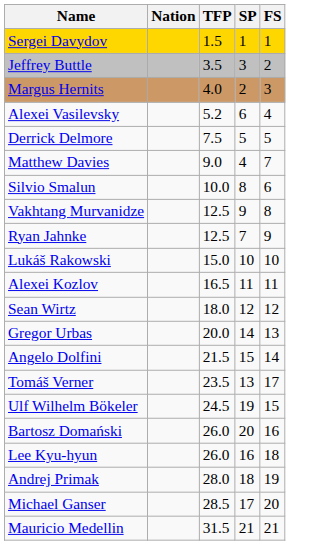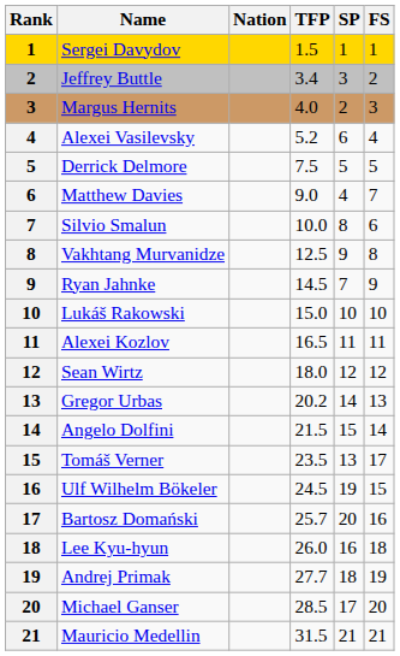 <table class="wikitable">
 <tr>
+<th>Rank</th>
 <th>Name</th>
 <th>Nation</th>
 <th>TFP</th>
 <th>SP</th>
 <th>FS</th>
 </tr>
 <tr bgcolor="gold">
+<td align="center"><strong>1</strong></td>
 <td><a href='#'>Sergei Davydov</a></td>
 <td></td>
 <td>1.5</td>
 <td>1</td>
 <td>1</td>
 </tr>
 <tr bgcolor="silver">
+<td align="center"><strong>2</strong></td>
 <td><a href='#'>Jeffrey Buttle</a></td>
 <td></td>
-<td>3.5</td>
+<td>3.4</td>
 <td>3</td>
 <td>2</td>
 </tr>
 <tr bgcolor="cc9966">
+<td align="center"><strong>3</strong></td>
 <td><a href='#'>Margus Hernits</a></td>
 <td></td>
 <td>4.0</td>
 <td>2</td>
 <td>3</td>
 </tr>
 <tr>
+<th>4</th>
 <td><a href='#'>Alexei Vasilevsky</a></td>
 <td></td>
 <td>5.2</td>
 <td>6</td>
 <td>4</td>
 </tr>
 <tr>
+<th>5</th>
 <td><a href='#'>Derrick Delmore</a></td>
 <td></td>
 <td>7.5</td>
 <td>5</td>
 <td>5</td>
 </tr>
 <tr>
+<th>6</th>
 <td><a href='#'>Matthew Davies</a></td>
 <td></td>
 <td>9.0</td>
 <td>4</td>
 <td>7</td>
 </tr>
 <tr>
+<th>7</th>
 <td><a href='#'>Silvio Smalun</a></td>
 <td></td>
 <td>10.0</td>
 <td>8</td>
 <td>6</td>
 </tr>
 <tr>
+<th>8</th>
 <td><a href='#'>Vakhtang Murvanidze</a></td>
 <td></td>
 <td>12.5</td>
 <td>9</td>
 <td>8</td>
 </tr>
 <tr>
+<th>9</th>
 <td><a href='#'>Ryan Jahnke</a></td>
 <td></td>
-<td>12.5</td>
+<td>14.5</td>
 <td>7</td>
 <td>9</td>
 </tr>
 <tr>
+<th>10</th>
 <td><a href='#'>Lukáš Rakowski</a></td>
 <td></td>
 <td>15.0</td>
 <td>10</td>
 <td>10</td>
 </tr>
 <tr>
+<th>11</th>
 <td><a href='#'>Alexei Kozlov</a></td>
 <td></td>
 <td>16.5</td>
 <td>11</td>
 <td>11</td>
 </tr>
 <tr>
+<th>12</th>
 <td><a href='#'>Sean Wirtz</a></td>
 <td></td>
 <td>18.0</td>
 <td>12</td>
 <td>12</td>
 </tr>
 <tr>
+<th>13</th>
 <td><a href='#'>Gregor Urbas</a></td>
 <td></td>
-<td>20.0</td>
+<td>20.2</td>
 <td>14</td>
 <td>13</td>
 </tr>
 <tr>
+<th>14</th>
 <td><a href='#'>Angelo Dolfini</a></td>
 <td></td>
 <td>21.5</td>
 <td>15</td>
 <td>14</td>
 </tr>
 <tr>
+<th>15</th>
 <td><a href='#'>Tomáš Verner</a></td>
 <td></td>
 <td>23.5</td>
 <td>13</td>
 <td>17</td>
 </tr>
 <tr>
+<th>16</th>
 <td><a href='#'>Ulf Wilhelm Bökeler</a></td>
 <td></td>
 <td>24.5</td>
 <td>19</td>
 <td>15</td>
 </tr>
 <tr>
+<th>17</th>
 <td><a href='#'>Bartosz Domański</a></td>
 <td></td>
-<td>26.0</td>
+<td>25.7</td>
 <td>20</td>
 <td>16</td>
 </tr>
 <tr>
+<th>18</th>
 <td><a href='#'>Lee Kyu-hyun</a></td>
 <td></td>
 <td>26.0</td>
 <td>16</td>
 <td>18</td>
 </tr>
 <tr>
+<th>19</th>
 <td><a href='#'>Andrej Primak</a></td>
 <td></td>
-<td>28.0</td>
+<td>27.7</td>
 <td>18</td>
 <td>19</td>
 </tr>
 <tr>
+<th>20</th>
 <td><a href='#'>Michael Ganser</a></td>
 <td></td>
 <td>28.5</td>
 <td>17</td>
 <td>20</td>
 </tr>
 <tr>
+<th>21</th>
 <td><a href='#'>Mauricio Medellin</a></td>
 <td></td>
 <td>31.5</td>
 <td>21</td>
 <td>21</td>
 </tr>
 </table>
